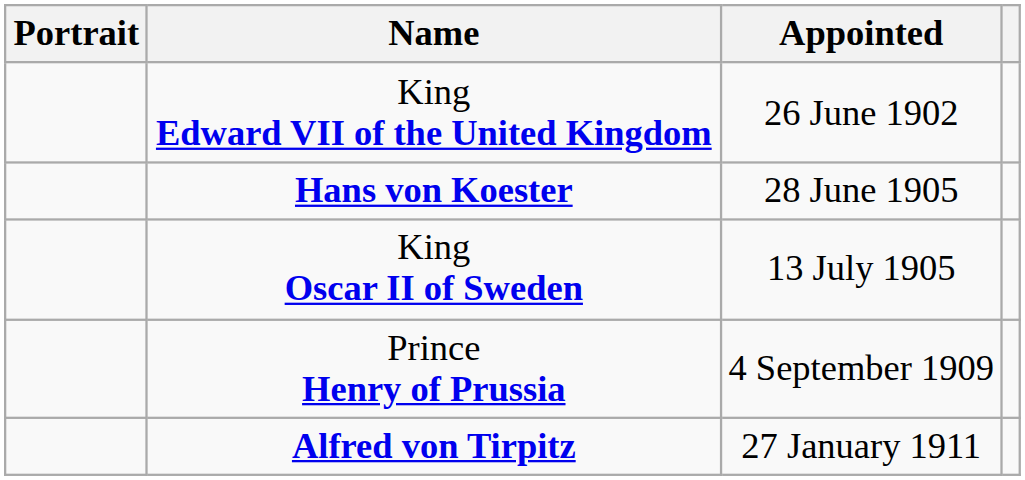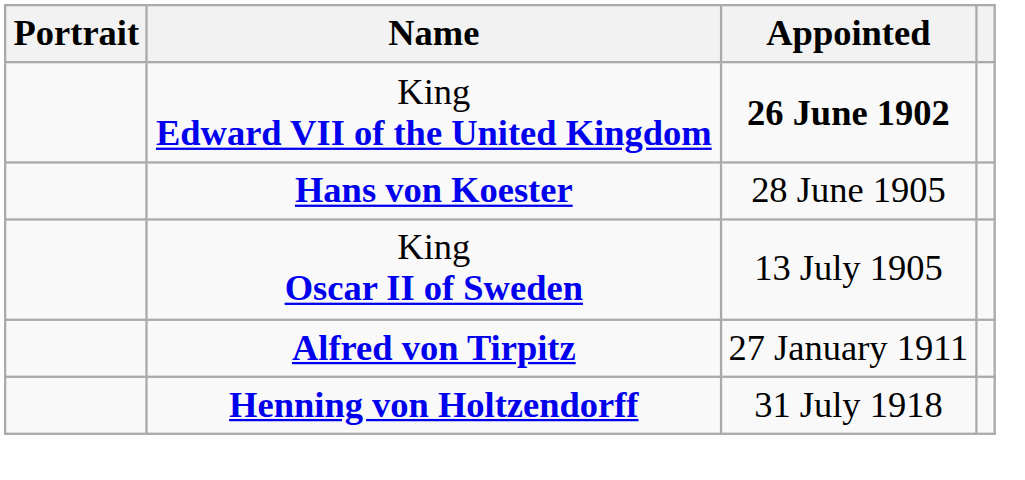 <table class="wikitable" style="text-align:center">
 <tr>
 <th>Portrait</th>
 <th>Name<br></th>
 <th>Appointed</th>
 <th></th>
 </tr>
 <tr>
 <td></td>
 <td>King<br><strong><a href='#'>Edward VII of the United Kingdom</a></strong><br></td>
-<td>26 June 1902</td>
+<td><strong>26 June 1902</strong></td>
 <td></td>
 </tr>
 <tr>
 <td></td>
 <td><strong><a href='#'>Hans von Koester</a></strong><br></td>
 <td>28 June 1905</td>
 <td></td>
 </tr>
 <tr>
 <td></td>
 <td>King<br><strong><a href='#'>Oscar II of Sweden</a></strong><br></td>
 <td>13 July 1905</td>
 <td></td>
 </tr>
 <tr>
 <td></td>
-<td>Prince<br><strong><a href='#'>Henry of Prussia</a></strong><br></td>
-<td>4 September 1909</td>
+<td><strong><a href='#'>Alfred von Tirpitz</a></strong><br></td>
+<td>27 January 1911</td>
 <td></td>
 </tr>
 <tr>
 <td></td>
-<td><strong><a href='#'>Alfred von Tirpitz</a></strong><br></td>
-<td>27 January 1911</td>
+<td><strong><a href='#'>Henning von Holtzendorff</a></strong><br></td>
+<td>31 July 1918</td>
 <td></td>
 </tr>
 </table>
